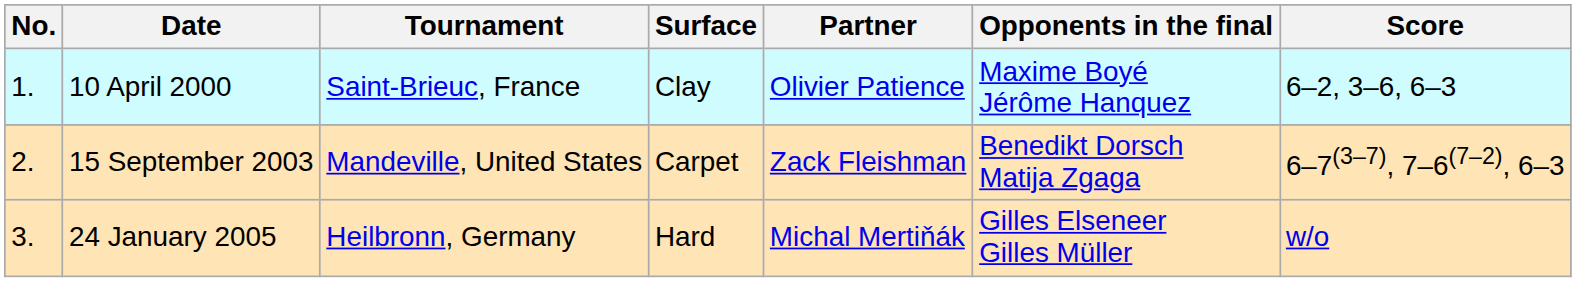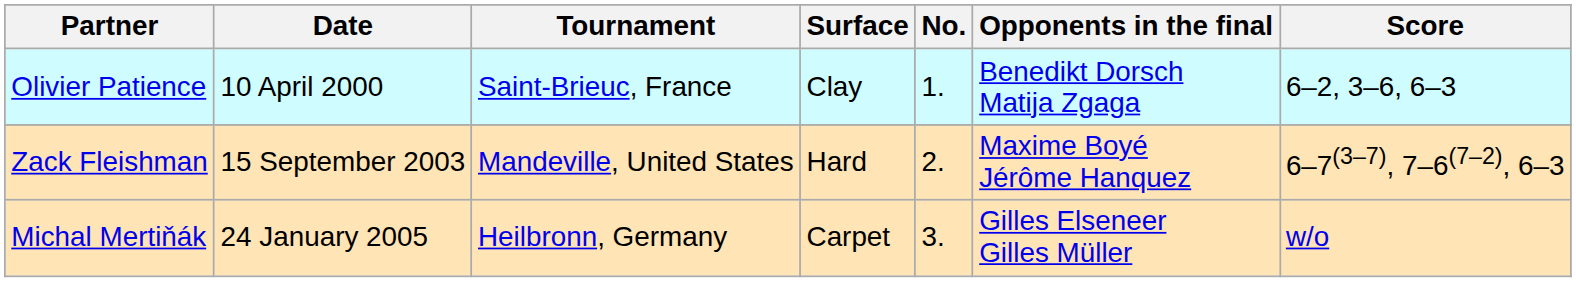 <table class="wikitable">
 <tr>
-<th>No.</th>
+<th>Partner</th>
 <th>Date</th>
 <th>Tournament</th>
 <th>Surface</th>
-<th>Partner</th>
+<th>No.</th>
 <th>Opponents in the final</th>
 <th>Score</th>
 </tr>
 <tr style="background:#cffcff;">
-<td>1.</td>
+<td> <a href='#'>Olivier Patience</a></td>
 <td>10 April 2000</td>
 <td><a href='#'>Saint-Brieuc</a>, France</td>
 <td>Clay</td>
-<td> <a href='#'>Olivier Patience</a></td>
-<td> <a href='#'>Maxime Boyé</a> <br>  <a href='#'>Jérôme Hanquez</a></td>
+<td>1.</td>
+<td> <a href='#'>Benedikt Dorsch</a> <br>  <a href='#'>Matija Zgaga</a></td>
 <td>6–2, 3–6, 6–3</td>
 </tr>
 <tr style="background:moccasin;">
-<td>2.</td>
+<td> <a href='#'>Zack Fleishman</a></td>
 <td>15 September 2003</td>
 <td><a href='#'>Mandeville</a>, United States</td>
-<td>Carpet</td>
-<td> <a href='#'>Zack Fleishman</a></td>
-<td> <a href='#'>Benedikt Dorsch</a> <br>  <a href='#'>Matija Zgaga</a></td>
+<td>Hard</td>
+<td>2.</td>
+<td> <a href='#'>Maxime Boyé</a> <br>  <a href='#'>Jérôme Hanquez</a></td>
 <td>6–7<sup>(3–7)</sup>, 7–6<sup>(7–2)</sup>, 6–3</td>
 </tr>
 <tr style="background:moccasin;">
-<td>3.</td>
+<td> <a href='#'>Michal Mertiňák</a></td>
 <td>24 January 2005</td>
 <td><a href='#'>Heilbronn</a>, Germany</td>
-<td>Hard</td>
-<td> <a href='#'>Michal Mertiňák</a></td>
+<td>Carpet</td>
+<td>3.</td>
 <td> <a href='#'>Gilles Elseneer</a>  <br>  <a href='#'>Gilles Müller</a></td>
 <td><a href='#'>w/o</a></td>
 </tr>
 </table>
